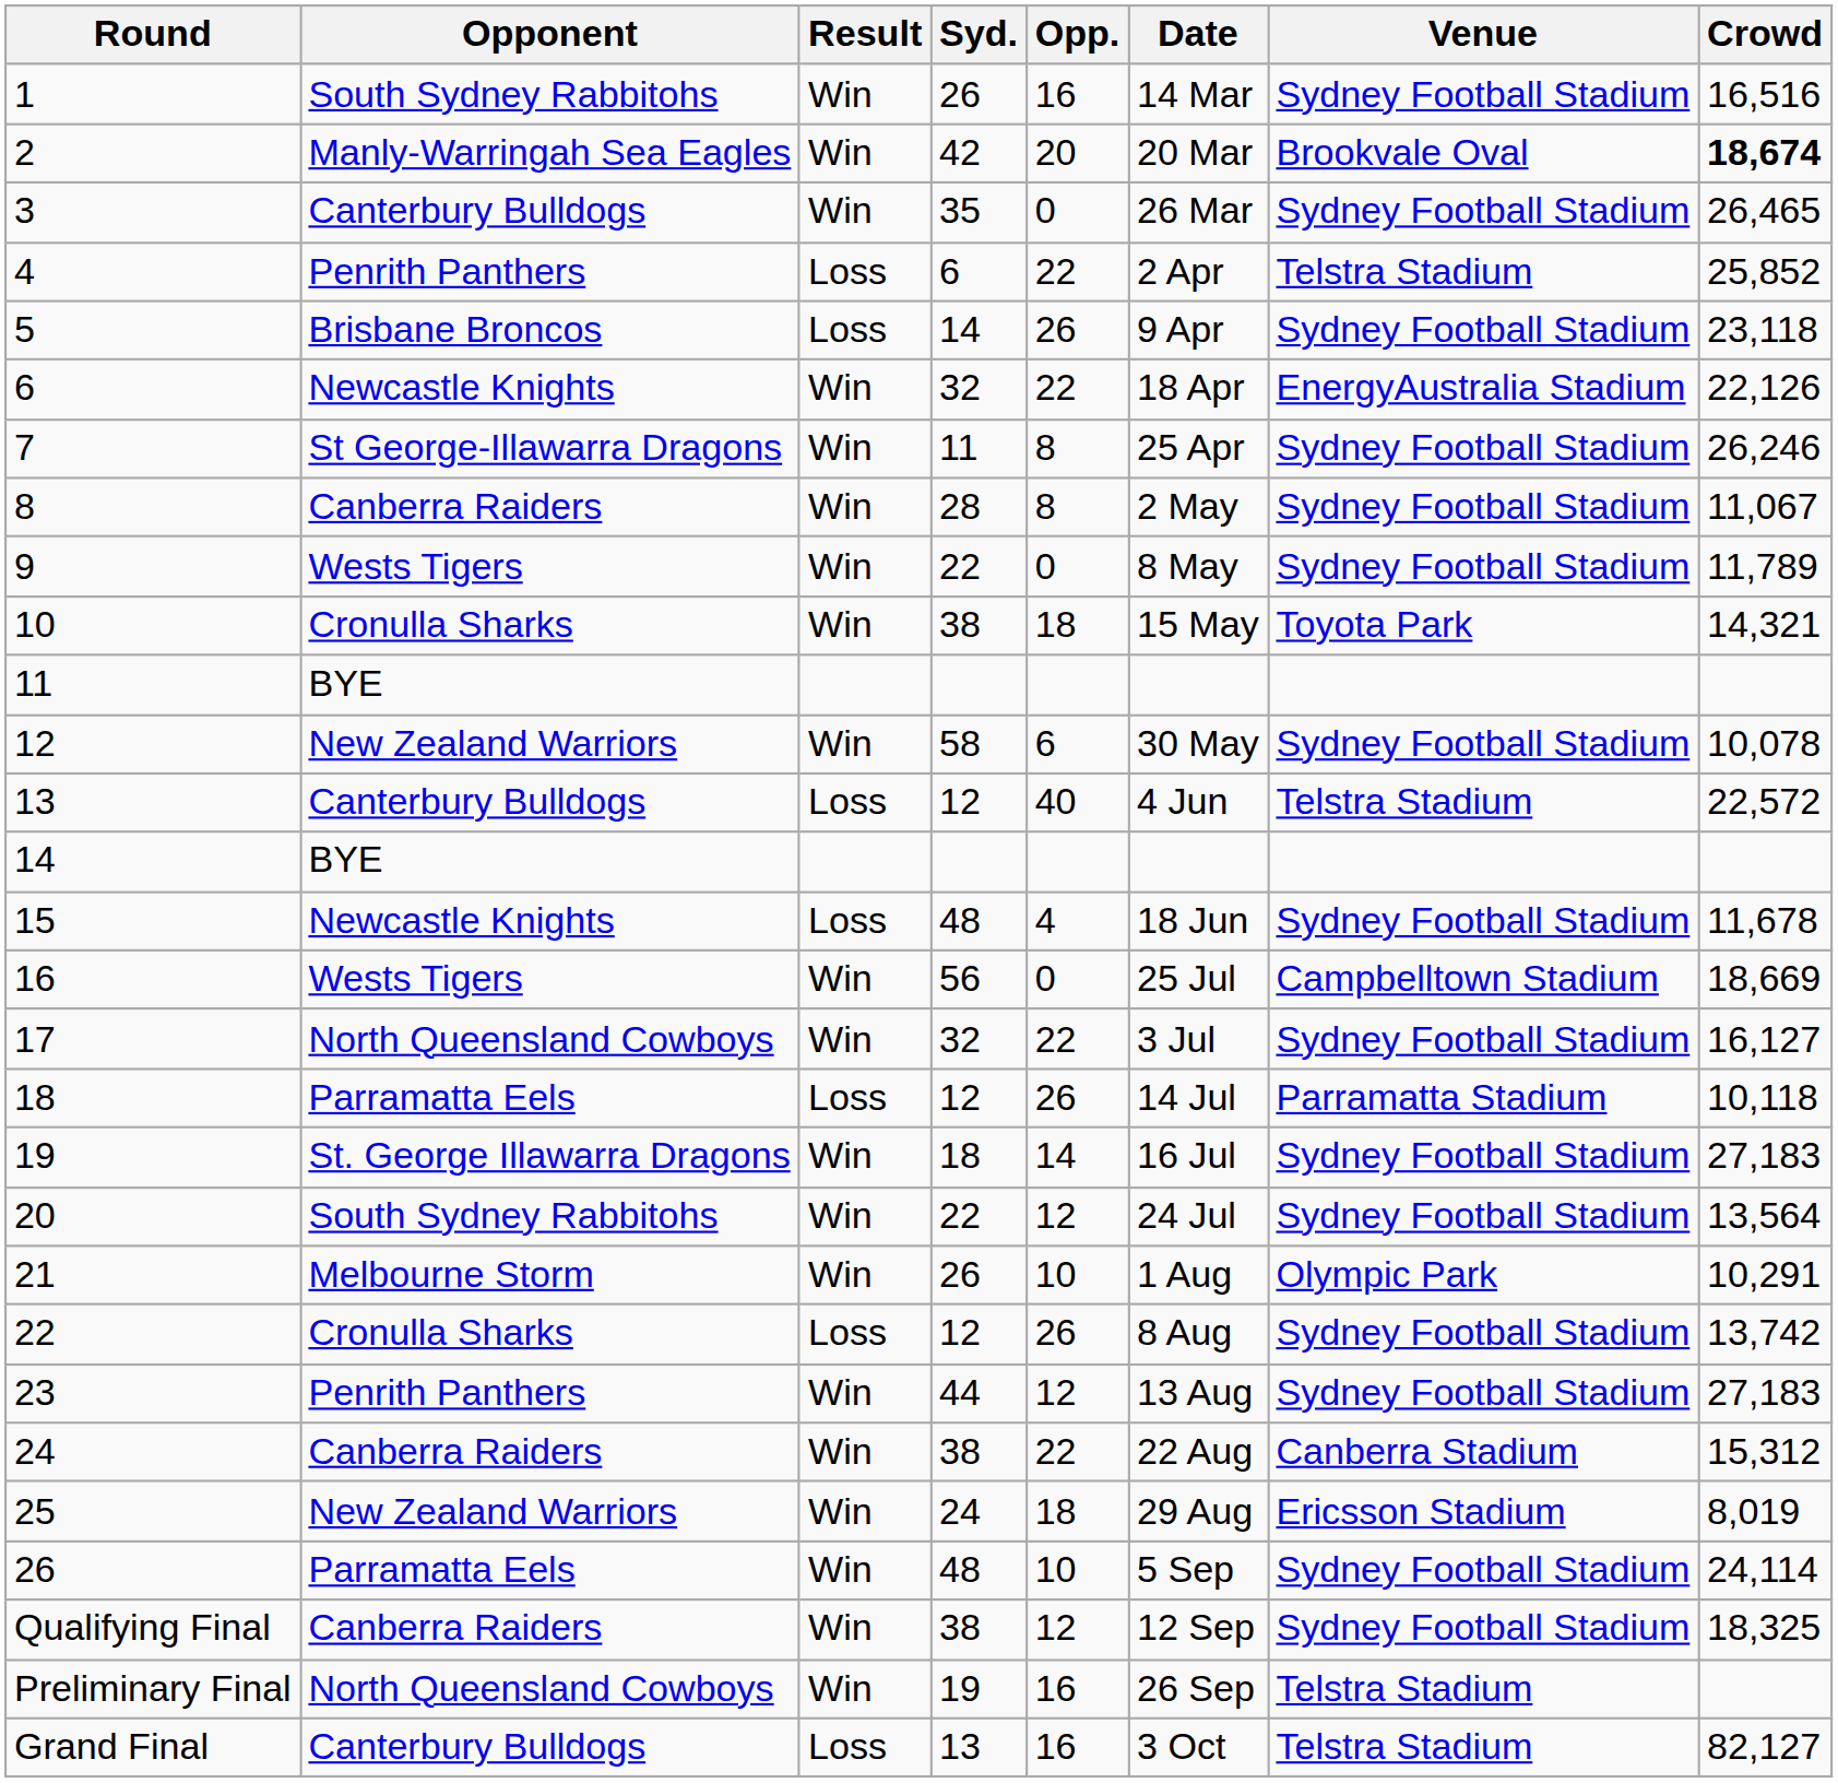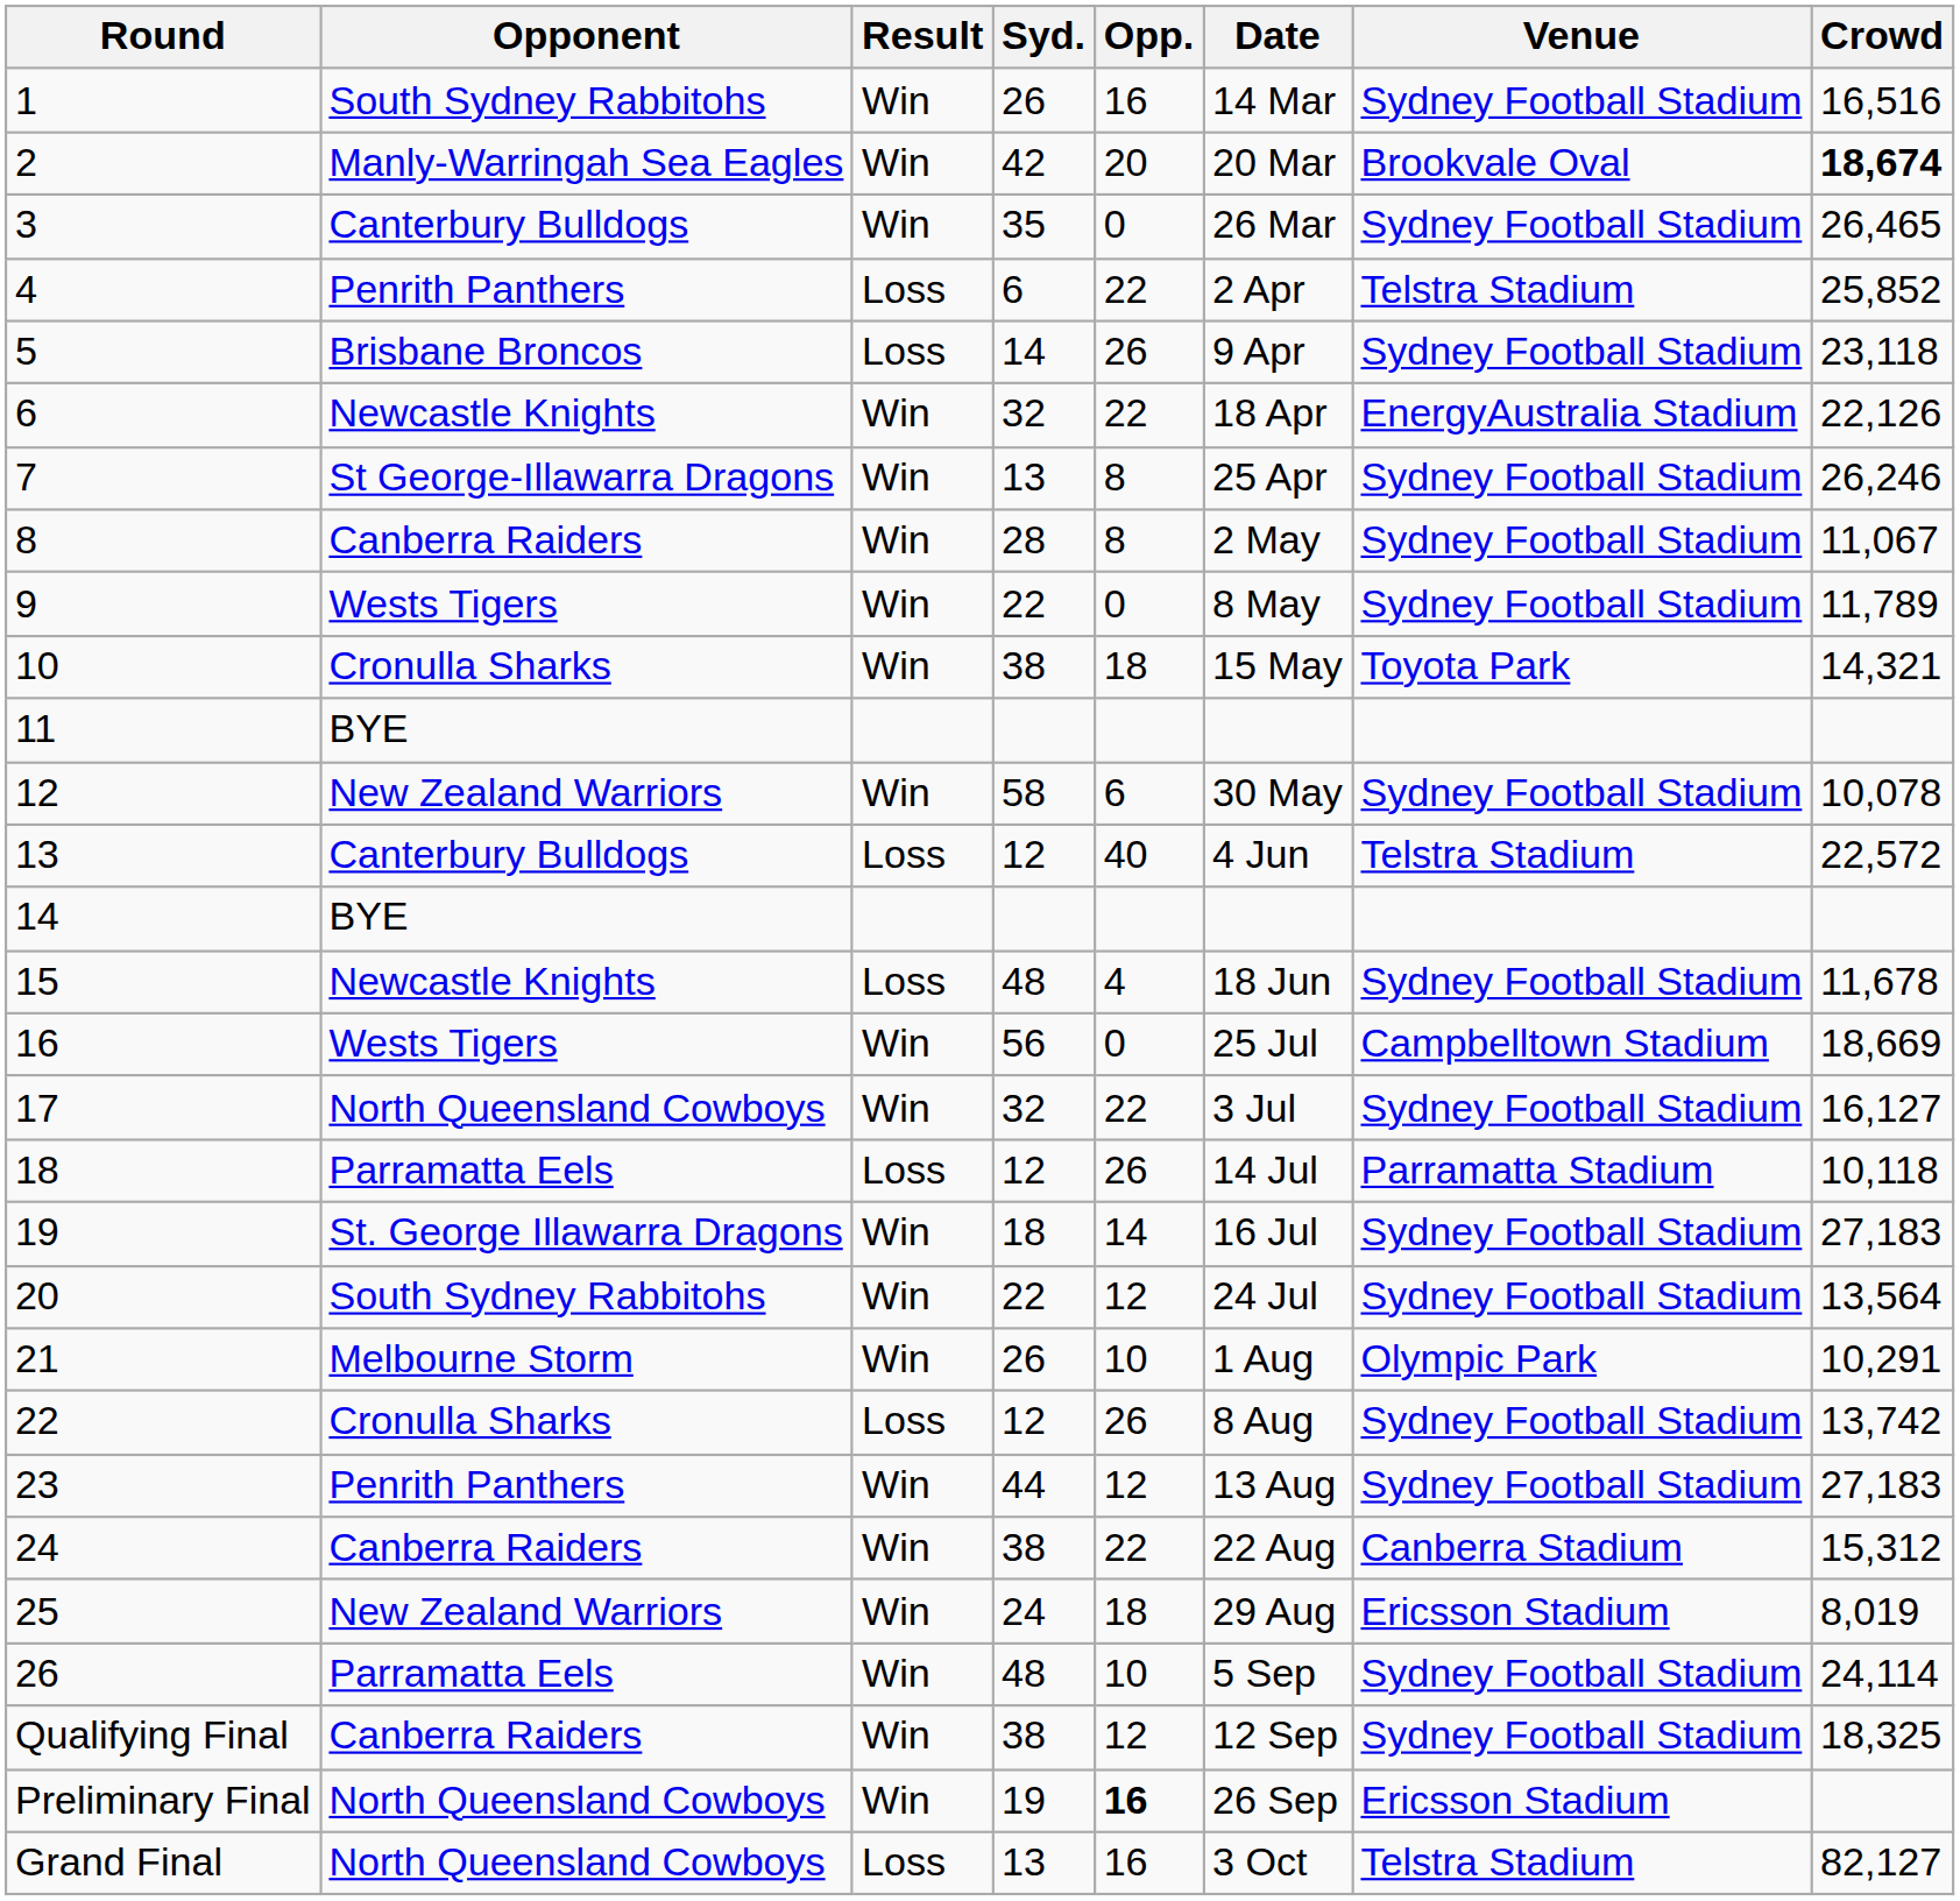 <table class="wikitable sortable" style="text-align:left;">
 <tr>
 <th>Round</th>
 <th>Opponent</th>
 <th>Result</th>
 <th>Syd.</th>
 <th>Opp.</th>
 <th>Date</th>
 <th>Venue</th>
 <th>Crowd</th>
 </tr>
 <tr>
 <td>1</td>
 <td><a href='#'>South Sydney Rabbitohs</a></td>
 <td>Win</td>
 <td>26</td>
 <td>16</td>
 <td>14 Mar</td>
 <td><a href='#'>Sydney Football Stadium</a></td>
 <td>16,516</td>
 </tr>
 <tr>
 <td>2</td>
 <td><a href='#'>Manly-Warringah Sea Eagles</a></td>
 <td>Win</td>
 <td>42</td>
 <td>20</td>
 <td>20 Mar</td>
 <td><a href='#'>Brookvale Oval</a></td>
 <td><strong>18,674</strong></td>
 </tr>
 <tr>
 <td>3</td>
 <td><a href='#'>Canterbury Bulldogs</a></td>
 <td>Win</td>
 <td>35</td>
 <td>0</td>
 <td>26 Mar</td>
 <td><a href='#'>Sydney Football Stadium</a></td>
 <td>26,465</td>
 </tr>
 <tr>
 <td>4</td>
 <td><a href='#'>Penrith Panthers</a></td>
 <td>Loss</td>
 <td>6</td>
 <td>22</td>
 <td>2 Apr</td>
 <td><a href='#'>Telstra Stadium</a></td>
 <td>25,852</td>
 </tr>
 <tr>
 <td>5</td>
 <td><a href='#'>Brisbane Broncos</a></td>
 <td>Loss</td>
 <td>14</td>
 <td>26</td>
 <td>9 Apr</td>
 <td><a href='#'>Sydney Football Stadium</a></td>
 <td>23,118</td>
 </tr>
 <tr>
 <td>6</td>
 <td><a href='#'>Newcastle Knights</a></td>
 <td>Win</td>
 <td>32</td>
 <td>22</td>
 <td>18 Apr</td>
 <td><a href='#'>EnergyAustralia Stadium</a></td>
 <td>22,126</td>
 </tr>
 <tr>
 <td>7</td>
 <td><a href='#'>St George-Illawarra Dragons</a></td>
 <td>Win</td>
-<td>11</td>
+<td>13</td>
 <td>8</td>
 <td>25 Apr</td>
 <td><a href='#'>Sydney Football Stadium</a></td>
 <td>26,246</td>
 </tr>
 <tr>
 <td>8</td>
 <td><a href='#'>Canberra Raiders</a></td>
 <td>Win</td>
 <td>28</td>
 <td>8</td>
 <td>2 May</td>
 <td><a href='#'>Sydney Football Stadium</a></td>
 <td>11,067</td>
 </tr>
 <tr>
 <td>9</td>
 <td><a href='#'>Wests Tigers</a></td>
 <td>Win</td>
 <td>22</td>
 <td>0</td>
 <td>8 May</td>
 <td><a href='#'>Sydney Football Stadium</a></td>
 <td>11,789</td>
 </tr>
 <tr>
 <td>10</td>
 <td><a href='#'>Cronulla Sharks</a></td>
 <td>Win</td>
 <td>38</td>
 <td>18</td>
 <td>15 May</td>
 <td><a href='#'>Toyota Park</a></td>
 <td>14,321</td>
 </tr>
 <tr>
 <td>11</td>
 <td>BYE</td>
 <td></td>
 <td></td>
 <td></td>
 <td></td>
 <td></td>
 <td></td>
 </tr>
 <tr>
 <td>12</td>
 <td><a href='#'>New Zealand Warriors</a></td>
 <td>Win</td>
 <td>58</td>
 <td>6</td>
 <td>30 May</td>
 <td><a href='#'>Sydney Football Stadium</a></td>
 <td>10,078</td>
 </tr>
 <tr>
 <td>13</td>
 <td><a href='#'>Canterbury Bulldogs</a></td>
 <td>Loss</td>
 <td>12</td>
 <td>40</td>
 <td>4 Jun</td>
 <td><a href='#'>Telstra Stadium</a></td>
 <td>22,572</td>
 </tr>
 <tr>
 <td>14</td>
 <td>BYE</td>
 <td></td>
 <td></td>
 <td></td>
 <td></td>
 <td></td>
 <td></td>
 </tr>
 <tr>
 <td>15</td>
 <td><a href='#'>Newcastle Knights</a></td>
 <td>Loss</td>
 <td>48</td>
 <td>4</td>
 <td>18 Jun</td>
 <td><a href='#'>Sydney Football Stadium</a></td>
 <td>11,678</td>
 </tr>
 <tr>
 <td>16</td>
 <td><a href='#'>Wests Tigers</a></td>
 <td>Win</td>
 <td>56</td>
 <td>0</td>
 <td>25 Jul</td>
 <td><a href='#'>Campbelltown Stadium</a></td>
 <td>18,669</td>
 </tr>
 <tr>
 <td>17</td>
 <td><a href='#'>North Queensland Cowboys</a></td>
 <td>Win</td>
 <td>32</td>
 <td>22</td>
 <td>3 Jul</td>
 <td><a href='#'>Sydney Football Stadium</a></td>
 <td>16,127</td>
 </tr>
 <tr>
 <td>18</td>
 <td><a href='#'>Parramatta Eels</a></td>
 <td>Loss</td>
 <td>12</td>
 <td>26</td>
 <td>14 Jul</td>
 <td><a href='#'>Parramatta Stadium</a></td>
 <td>10,118</td>
 </tr>
 <tr>
 <td>19</td>
 <td><a href='#'>St. George Illawarra Dragons</a></td>
 <td>Win</td>
 <td>18</td>
 <td>14</td>
 <td>16 Jul</td>
 <td><a href='#'>Sydney Football Stadium</a></td>
 <td>27,183</td>
 </tr>
 <tr>
 <td>20</td>
 <td><a href='#'>South Sydney Rabbitohs</a></td>
 <td>Win</td>
 <td>22</td>
 <td>12</td>
 <td>24 Jul</td>
 <td><a href='#'>Sydney Football Stadium</a></td>
 <td>13,564</td>
 </tr>
 <tr>
 <td>21</td>
 <td><a href='#'>Melbourne Storm</a></td>
 <td>Win</td>
 <td>26</td>
 <td>10</td>
 <td>1 Aug</td>
 <td><a href='#'>Olympic Park</a></td>
 <td>10,291</td>
 </tr>
 <tr>
 <td>22</td>
 <td><a href='#'>Cronulla Sharks</a></td>
 <td>Loss</td>
 <td>12</td>
 <td>26</td>
 <td>8 Aug</td>
 <td><a href='#'>Sydney Football Stadium</a></td>
 <td>13,742</td>
 </tr>
 <tr>
 <td>23</td>
 <td><a href='#'>Penrith Panthers</a></td>
 <td>Win</td>
 <td>44</td>
 <td>12</td>
 <td>13 Aug</td>
 <td><a href='#'>Sydney Football Stadium</a></td>
 <td>27,183</td>
 </tr>
 <tr>
 <td>24</td>
 <td><a href='#'>Canberra Raiders</a></td>
 <td>Win</td>
 <td>38</td>
 <td>22</td>
 <td>22 Aug</td>
 <td><a href='#'>Canberra Stadium</a></td>
 <td>15,312</td>
 </tr>
 <tr>
 <td>25</td>
 <td><a href='#'>New Zealand Warriors</a></td>
 <td>Win</td>
 <td>24</td>
 <td>18</td>
 <td>29 Aug</td>
 <td><a href='#'>Ericsson Stadium</a></td>
 <td>8,019</td>
 </tr>
 <tr>
 <td>26</td>
 <td><a href='#'>Parramatta Eels</a></td>
 <td>Win</td>
 <td>48</td>
 <td>10</td>
 <td>5 Sep</td>
 <td><a href='#'>Sydney Football Stadium</a></td>
 <td>24,114</td>
 </tr>
 <tr>
 <td>Qualifying Final</td>
 <td><a href='#'>Canberra Raiders</a></td>
 <td>Win</td>
 <td>38</td>
 <td>12</td>
 <td>12 Sep</td>
 <td><a href='#'>Sydney Football Stadium</a></td>
 <td>18,325</td>
 </tr>
 <tr>
 <td>Preliminary Final</td>
 <td><a href='#'>North Queensland Cowboys</a></td>
 <td>Win</td>
 <td>19</td>
-<td>16</td>
+<td><strong>16</strong></td>
 <td>26 Sep</td>
-<td><a href='#'>Telstra Stadium</a></td>
+<td><a href='#'>Ericsson Stadium</a></td>
 </tr>
 <tr>
 <td>Grand Final</td>
-<td><a href='#'>Canterbury Bulldogs</a></td>
+<td><a href='#'>North Queensland Cowboys</a></td>
 <td>Loss</td>
 <td>13</td>
 <td>16</td>
 <td>3 Oct</td>
 <td><a href='#'>Telstra Stadium</a></td>
 <td>82,127</td>
 </tr>
 </table>
